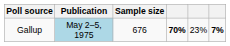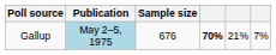 <table class="wikitable" style="font-size:90%;text-align:center;">
 <tr>
 <th>Poll source</th>
 <th style="width:90px;">Publication</th>
 <th>Sample size</th>
 <th></th>
 <th></th>
 <th></th>
 </tr>
 <tr>
 <td>Gallup</td>
 <td style="background: lightblue;">May 2–5, 1975</td>
 <td>676</td>
 <td><strong>70%</strong></td>
-<td>23%</td>
-<td><strong>7%</strong></td>
+<td>21%</td>
+<td>7%</td>
 </tr>
 </table>
